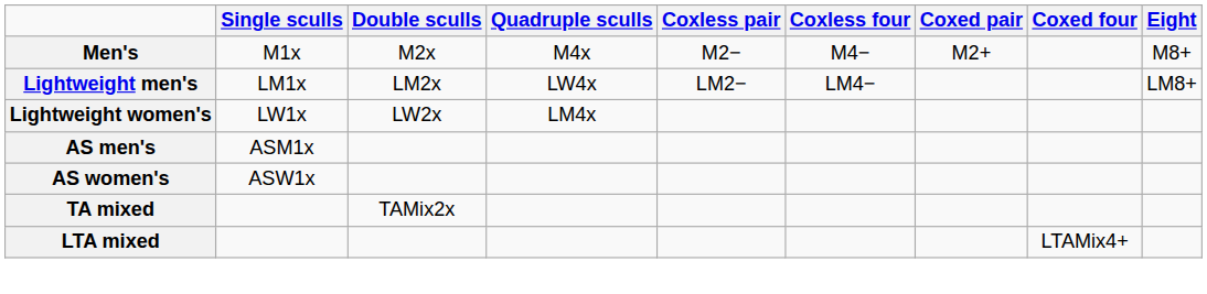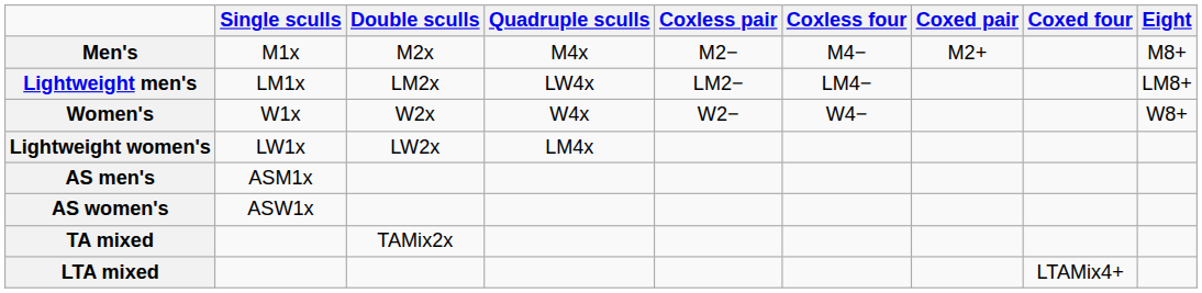 <table class="wikitable" style="text-align:center;">
 <tr>
 <td></td>
 <th><a href='#'>Single sculls</a></th>
 <th><a href='#'>Double sculls</a></th>
 <th><a href='#'>Quadruple sculls</a></th>
 <th><a href='#'>Coxless pair</a></th>
 <th><a href='#'>Coxless four</a></th>
 <th><a href='#'>Coxed pair</a></th>
 <th><a href='#'>Coxed four</a></th>
 <th><a href='#'>Eight</a></th>
 </tr>
 <tr>
 <th>Men's</th>
 <td>M1x </td>
 <td>M2x </td>
 <td>M4x </td>
 <td>M2−</td>
 <td>M4−</td>
 <td>M2+ </td>
 <td></td>
 <td>M8+ </td>
 </tr>
 <tr>
 <th><a href='#'>Lightweight</a> men's</th>
 <td>LM1x </td>
 <td>LM2x </td>
 <td>LW4x </td>
 <td>LM2−</td>
 <td>LM4−</td>
 <td></td>
 <td></td>
 <td>LM8+ </td>
+</tr>
+<tr>
+<th>Women's</th>
+<td>W1x </td>
+<td>W2x </td>
+<td>W4x </td>
+<td>W2−</td>
+<td>W4−</td>
+<td></td>
+<td></td>
+<td>W8+ </td>
 </tr>
 <tr>
 <th>Lightweight women's</th>
 <td>LW1x </td>
 <td>LW2x </td>
 <td>LM4x </td>
 <td></td>
 <td></td>
 <td></td>
 <td></td>
 <td></td>
 </tr>
 <tr>
 <th>AS men's</th>
 <td>ASM1x </td>
 <td></td>
 <td></td>
 <td></td>
 <td></td>
 <td></td>
 <td></td>
 <td></td>
 </tr>
 <tr>
 <th>AS women's</th>
 <td>ASW1x </td>
 <td></td>
 <td></td>
 <td></td>
 <td></td>
 <td></td>
 <td></td>
 <td></td>
 </tr>
 <tr>
 <th>TA mixed</th>
 <td></td>
 <td>TAMix2x </td>
 <td></td>
 <td></td>
 <td></td>
 <td></td>
 <td></td>
 <td></td>
 </tr>
 <tr>
 <th>LTA mixed</th>
 <td></td>
 <td></td>
 <td></td>
 <td></td>
 <td></td>
 <td></td>
 <td>LTAMix4+ </td>
 <td></td>
 </tr>
 </table>
